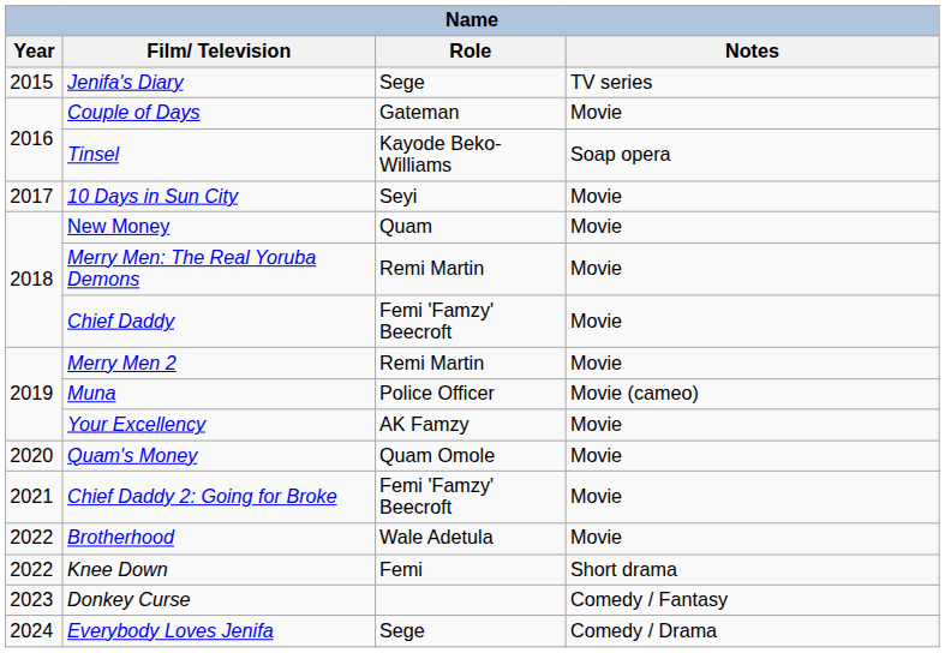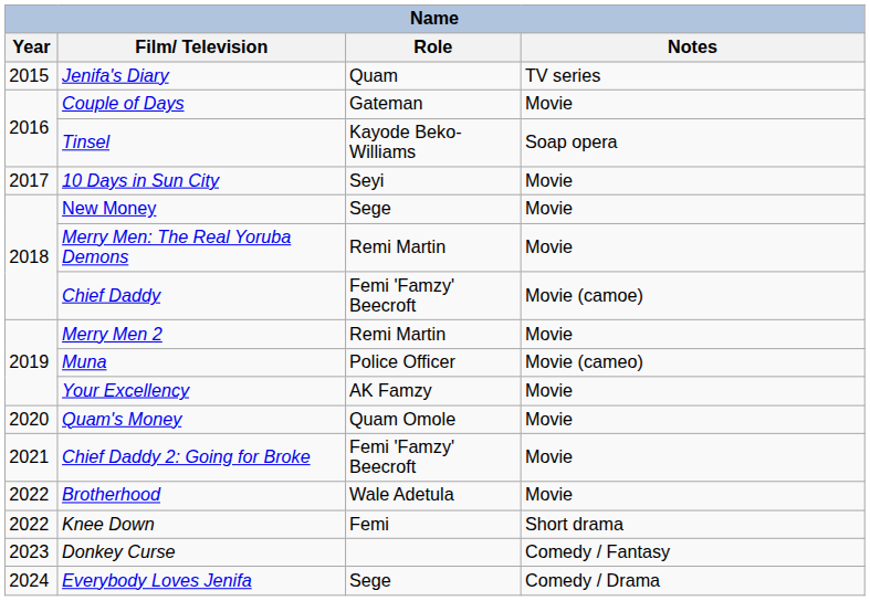 <table class="wikitable">
 <tr style="background:#ccc; text-align:center;">
 <th colspan="4" style="background: LightSteelBlue;">Name</th>
 </tr>
 <tr style="background:#ccc; text-align:center;">
 <th style="width:40px;">Year</th>
 <th style="width:250px;">Film/ Television</th>
 <th style="width:150px;">Role</th>
 <th style="width:300px;">Notes</th>
 </tr>
 <tr>
 <td>2015</td>
 <td><em><a href='#'>Jenifa's Diary</a></em></td>
-<td>Sege</td>
+<td>Quam</td>
 <td>TV series</td>
 </tr>
 <tr>
 <td rowspan="2">2016</td>
 <td><em><a href='#'>Couple of Days</a></em></td>
 <td>Gateman</td>
 <td>Movie</td>
 </tr>
 <tr>
 <td><em><a href='#'>Tinsel</a></em></td>
 <td>Kayode Beko-Williams</td>
 <td>Soap opera</td>
 </tr>
 <tr>
 <td>2017</td>
 <td><em><a href='#'>10 Days in Sun City</a></em></td>
 <td>Seyi</td>
 <td>Movie</td>
 </tr>
 <tr>
 <td rowspan="3">2018</td>
 <td><a href='#'>New Money</a></td>
-<td>Quam</td>
+<td>Sege</td>
 <td>Movie</td>
 </tr>
 <tr>
 <td><em><a href='#'>Merry Men: The Real Yoruba Demons</a></em></td>
 <td>Remi Martin</td>
 <td>Movie</td>
 </tr>
 <tr>
 <td><em><a href='#'>Chief Daddy</a></em></td>
 <td>Femi 'Famzy' Beecroft</td>
-<td>Movie</td>
+<td>Movie (camoe)</td>
 </tr>
 <tr>
 <td rowspan="3">2019</td>
 <td><em><a href='#'>Merry Men 2</a></em></td>
 <td>Remi Martin</td>
 <td>Movie</td>
 </tr>
 <tr>
 <td><a href='#'><em>Muna</em></a></td>
 <td>Police Officer</td>
 <td>Movie (cameo)</td>
 </tr>
 <tr>
 <td><a href='#'><em>Your Excellency</em></a></td>
 <td>AK Famzy</td>
 <td>Movie</td>
 </tr>
 <tr>
 <td>2020</td>
 <td><em><a href='#'>Quam's Money</a></em></td>
 <td>Quam Omole</td>
 <td>Movie</td>
 </tr>
 <tr>
 <td>2021</td>
 <td><em><a href='#'>Chief Daddy 2: Going for Broke</a></em></td>
 <td>Femi 'Famzy' Beecroft</td>
 <td>Movie</td>
 </tr>
 <tr>
 <td>2022</td>
 <td><a href='#'><em>Brotherhood</em></a></td>
 <td>Wale Adetula</td>
 <td>Movie</td>
 </tr>
 <tr>
 <td>2022</td>
 <td><em>Knee Down</em></td>
 <td>Femi</td>
 <td>Short drama</td>
 </tr>
 <tr>
 <td>2023</td>
 <td><em>Donkey Curse</em></td>
 <td></td>
 <td>Comedy / Fantasy</td>
 </tr>
 <tr>
 <td>2024</td>
 <td><em><a href='#'>Everybody Loves Jenifa</a></em></td>
 <td>Sege</td>
 <td>Comedy / Drama</td>
 </tr>
 </table>
